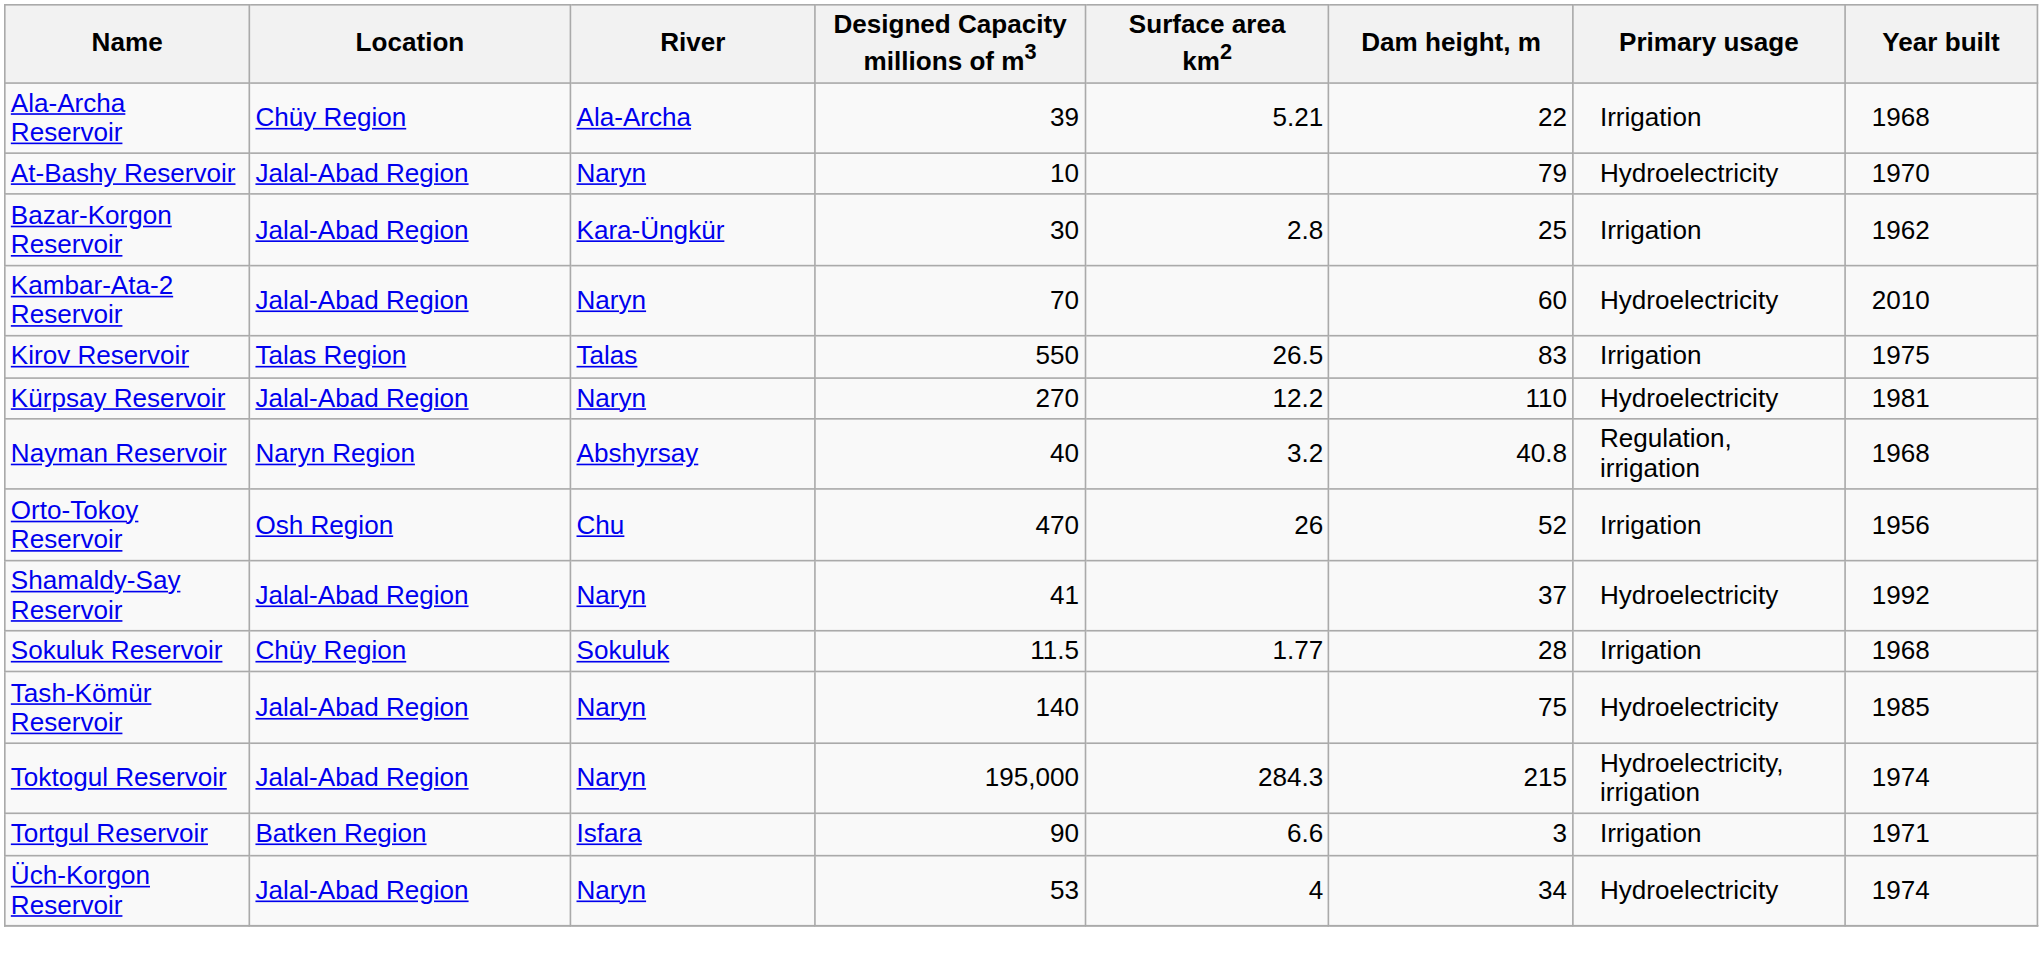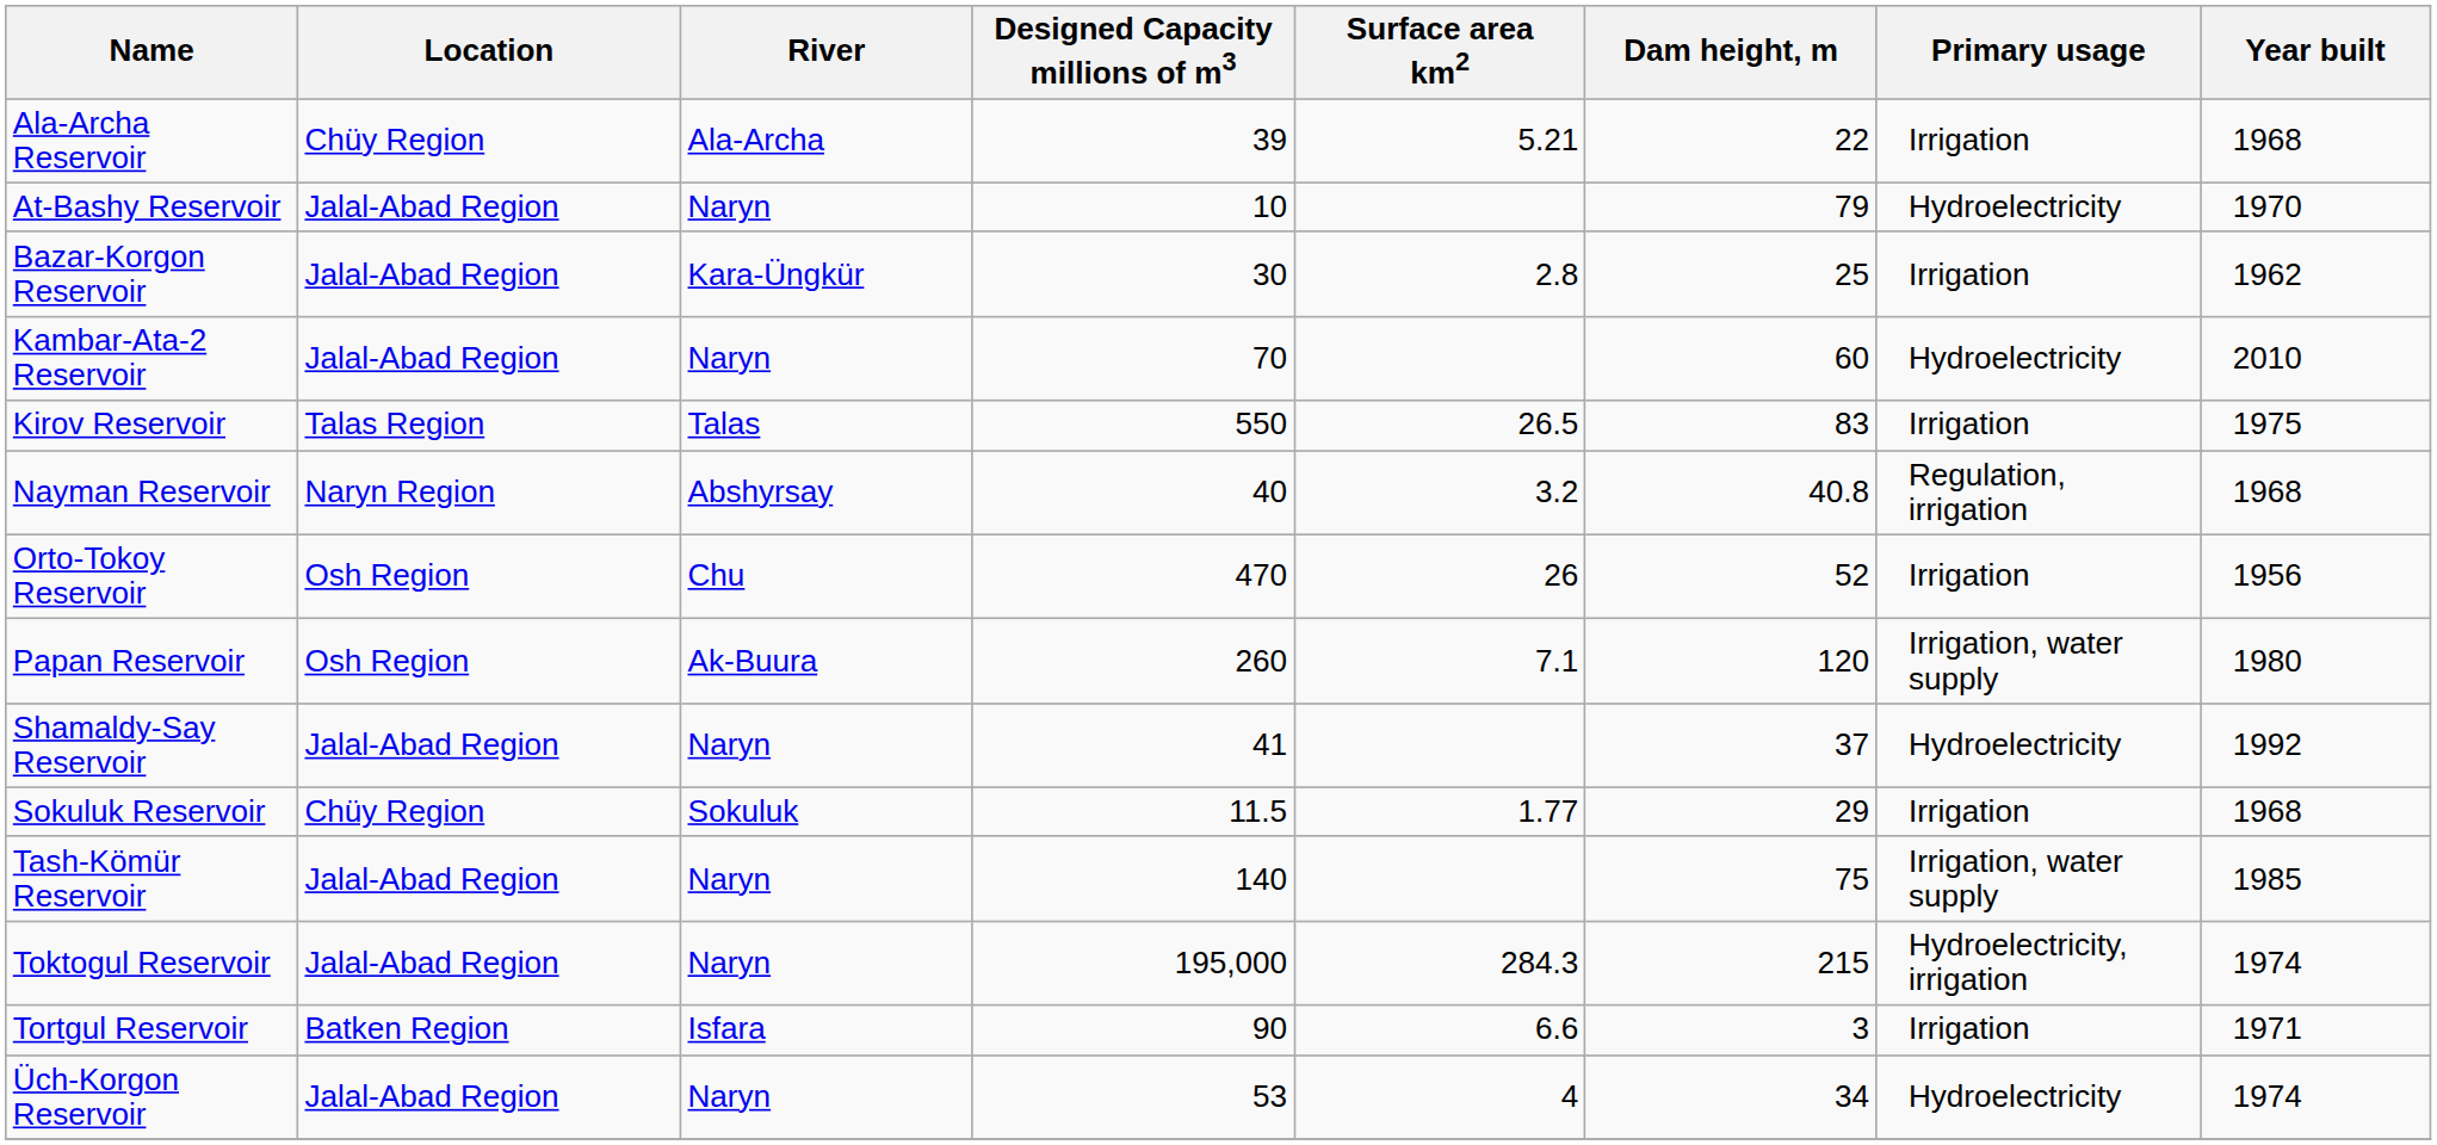 <table class="wikitable sortable">
 <tr>
 <th style="width:9em;">Name</th>
 <th style="width:12em;">Location</th>
 <th style="width:9em;">River</th>
 <th style="width:10em;">Designed Capacity<br>millions of m<sup>3</sup></th>
 <th style="width:9em;">Surface area<br> km<sup>2</sup></th>
 <th style="width:9em;">Dam height, m</th>
 <th style="width:10em;">Primary usage</th>
 <th style="width:7em;">Year built</th>
 </tr>
 <tr>
 <td><a href='#'>Ala-Archa Reservoir</a></td>
 <td><a href='#'>Chüy Region</a></td>
 <td><a href='#'>Ala-Archa</a></td>
 <td style="text-align:right;">39</td>
 <td style="text-align:right;">5.21</td>
 <td style="text-align:right;">22</td>
 <td style="padding-left:1em;">Irrigation</td>
 <td style="padding-left:1em;">1968</td>
 </tr>
 <tr>
 <td><a href='#'>At-Bashy Reservoir</a></td>
 <td><a href='#'>Jalal-Abad Region</a></td>
 <td><a href='#'>Naryn</a></td>
 <td style="text-align:right;">10</td>
 <td style="text-align:right;"></td>
 <td style="text-align:right;">79</td>
 <td style="padding-left:1em;">Hydroelectricity</td>
 <td style="padding-left:1em;">1970</td>
 </tr>
 <tr>
 <td><a href='#'>Bazar-Korgon Reservoir</a></td>
 <td><a href='#'>Jalal-Abad Region</a></td>
 <td><a href='#'>Kara-Üngkür</a></td>
 <td style="text-align:right;">30</td>
 <td style="text-align:right;">2.8</td>
 <td style="text-align:right;">25</td>
 <td style="padding-left:1em;">Irrigation</td>
 <td style="padding-left:1em;">1962</td>
 </tr>
 <tr>
 <td><a href='#'>Kambar-Ata-2 Reservoir</a></td>
 <td><a href='#'>Jalal-Abad Region</a></td>
 <td><a href='#'>Naryn</a></td>
 <td style="text-align:right;">70</td>
 <td style="text-align:right;"></td>
 <td style="text-align:right;">60</td>
 <td style="padding-left:1em;">Hydroelectricity</td>
 <td style="padding-left:1em;">2010</td>
 </tr>
 <tr>
 <td><a href='#'>Kirov Reservoir</a></td>
 <td><a href='#'>Talas Region</a></td>
 <td><a href='#'>Talas</a></td>
 <td style="text-align:right;">550</td>
 <td style="text-align:right;">26.5</td>
 <td style="text-align:right;">83</td>
 <td style="padding-left:1em;">Irrigation</td>
 <td style="padding-left:1em;">1975</td>
 </tr>
 <tr>
-<td><a href='#'>Kürpsay Reservoir</a></td>
-<td><a href='#'>Jalal-Abad Region</a></td>
-<td><a href='#'>Naryn</a></td>
-<td style="text-align:right;">270</td>
-<td style="text-align:right;">12.2</td>
-<td style="text-align:right;">110</td>
-<td style="padding-left:1em;">Hydroelectricity</td>
-<td style="padding-left:1em;">1981</td>
-</tr>
-<tr>
 <td><a href='#'>Nayman Reservoir</a></td>
 <td><a href='#'>Naryn Region</a></td>
 <td><a href='#'>Abshyrsay</a></td>
 <td style="text-align:right;">40</td>
 <td style="text-align:right;">3.2</td>
 <td style="text-align:right;">40.8</td>
 <td style="padding-left:1em;">Regulation, irrigation</td>
 <td style="padding-left:1em;">1968</td>
 </tr>
 <tr>
 <td><a href='#'>Orto-Tokoy Reservoir</a></td>
 <td><a href='#'>Osh Region</a></td>
 <td><a href='#'>Chu</a></td>
 <td style="text-align:right;">470</td>
 <td style="text-align:right;">26</td>
 <td style="text-align:right;">52</td>
 <td style="padding-left:1em;">Irrigation</td>
 <td style="padding-left:1em;">1956</td>
 </tr>
 <tr>
+<td><a href='#'>Papan Reservoir</a></td>
+<td><a href='#'>Osh Region</a></td>
+<td><a href='#'>Ak-Buura</a></td>
+<td style="text-align:right;">260</td>
+<td style="text-align:right;">7.1</td>
+<td style="text-align:right;">120</td>
+<td style="padding-left:1em;">Irrigation, water supply</td>
+<td style="padding-left:1em;">1980</td>
+</tr>
+<tr>
 <td><a href='#'>Shamaldy-Say Reservoir</a></td>
 <td><a href='#'>Jalal-Abad Region</a></td>
 <td><a href='#'>Naryn</a></td>
 <td style="text-align:right;">41</td>
 <td style="text-align:right;"></td>
 <td style="text-align:right;">37</td>
 <td style="padding-left:1em;">Hydroelectricity</td>
 <td style="padding-left:1em;">1992</td>
 </tr>
 <tr>
 <td><a href='#'>Sokuluk Reservoir</a></td>
 <td><a href='#'>Chüy Region</a></td>
 <td><a href='#'>Sokuluk</a></td>
 <td style="text-align:right;">11.5</td>
 <td style="text-align:right;">1.77</td>
-<td style="text-align:right;">28</td>
+<td style="text-align:right;">29</td>
 <td style="padding-left:1em;">Irrigation</td>
 <td style="padding-left:1em;">1968</td>
 </tr>
 <tr>
 <td><a href='#'>Tash-Kömür Reservoir</a></td>
 <td><a href='#'>Jalal-Abad Region</a></td>
 <td><a href='#'>Naryn</a></td>
 <td style="text-align:right;">140</td>
 <td style="text-align:right;"></td>
 <td style="text-align:right;">75</td>
-<td style="padding-left:1em;">Hydroelectricity</td>
+<td style="padding-left:1em;">Irrigation, water supply</td>
 <td style="padding-left:1em;">1985</td>
 </tr>
 <tr>
 <td><a href='#'>Toktogul Reservoir</a></td>
 <td><a href='#'>Jalal-Abad Region</a></td>
 <td><a href='#'>Naryn</a></td>
 <td style="text-align:right;">195,000</td>
 <td style="text-align:right;">284.3</td>
 <td style="text-align:right;">215</td>
 <td style="padding-left:1em;">Hydroelectricity, irrigation</td>
 <td style="padding-left:1em;">1974</td>
 </tr>
 <tr>
 <td><a href='#'>Tortgul Reservoir</a></td>
 <td><a href='#'>Batken Region</a></td>
 <td><a href='#'>Isfara</a></td>
 <td style="text-align:right;">90</td>
 <td style="text-align:right;">6.6</td>
 <td style="text-align:right;">3</td>
 <td style="padding-left:1em;">Irrigation</td>
 <td style="padding-left:1em;">1971</td>
 </tr>
 <tr>
 <td><a href='#'>Üch-Korgon Reservoir</a></td>
 <td><a href='#'>Jalal-Abad Region</a></td>
 <td><a href='#'>Naryn</a></td>
 <td style="text-align:right;">53</td>
 <td style="text-align:right;">4</td>
 <td style="text-align:right;">34</td>
 <td style="padding-left:1em;">Hydroelectricity</td>
 <td style="padding-left:1em;">1974</td>
 </tr>
 <tr>
 </tr>
 </table>
